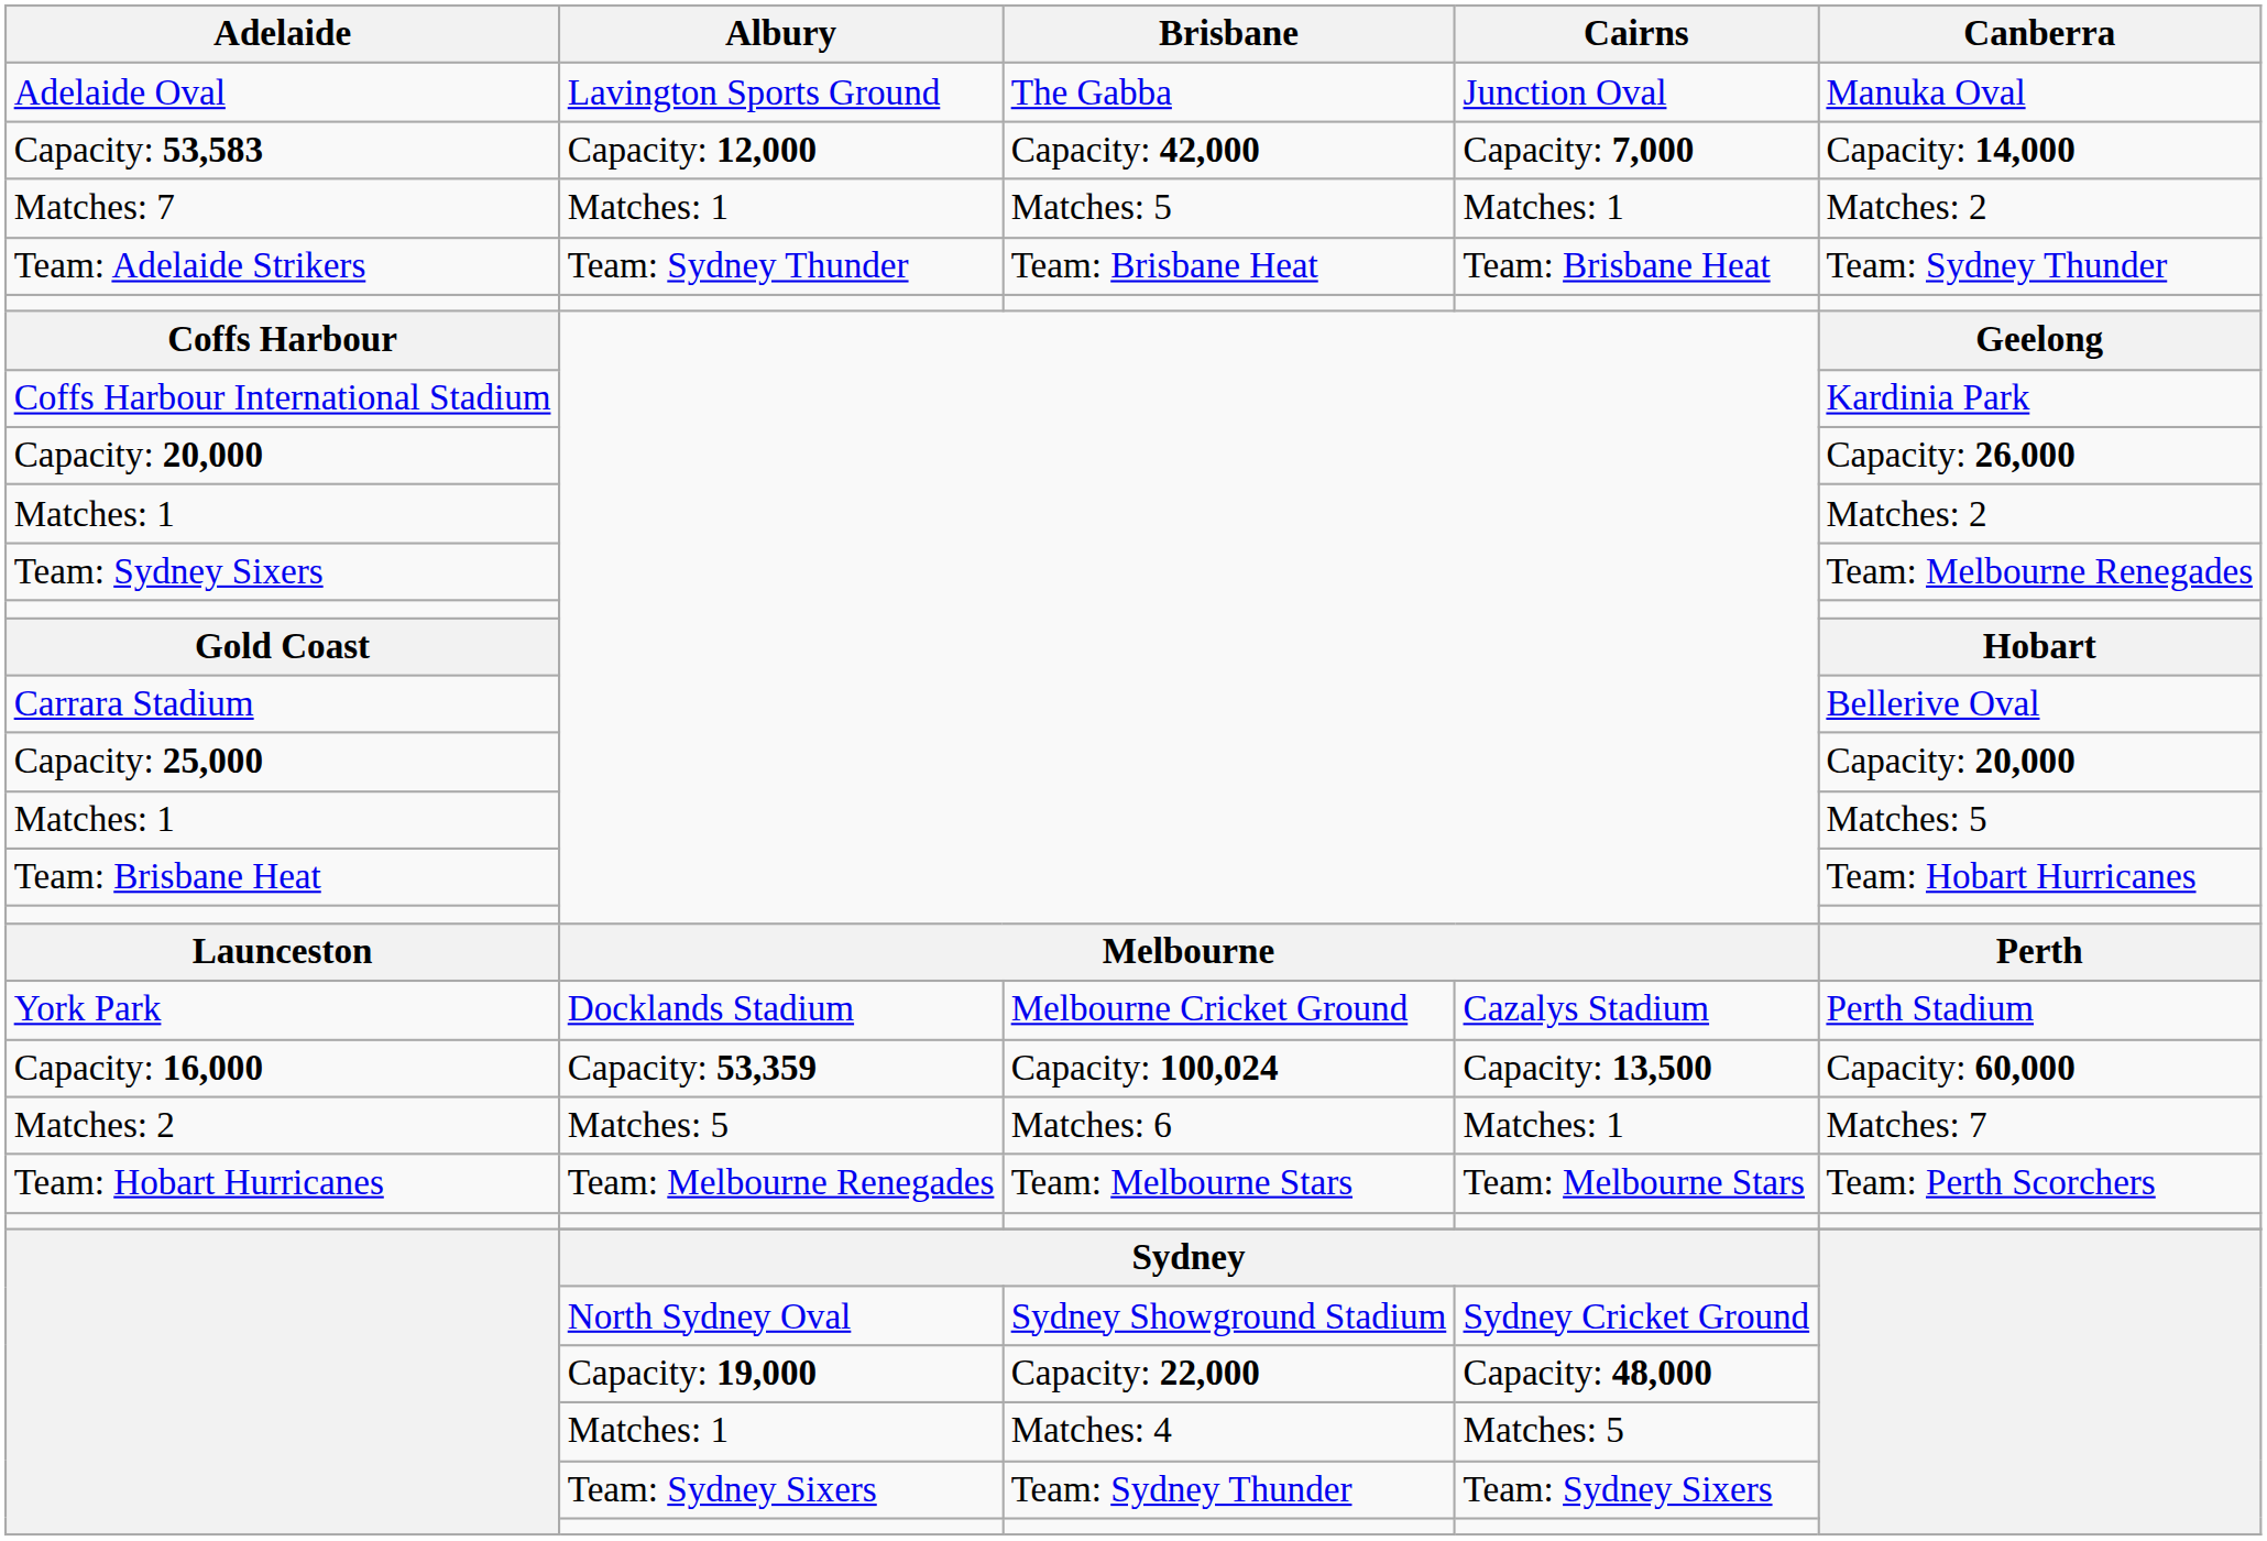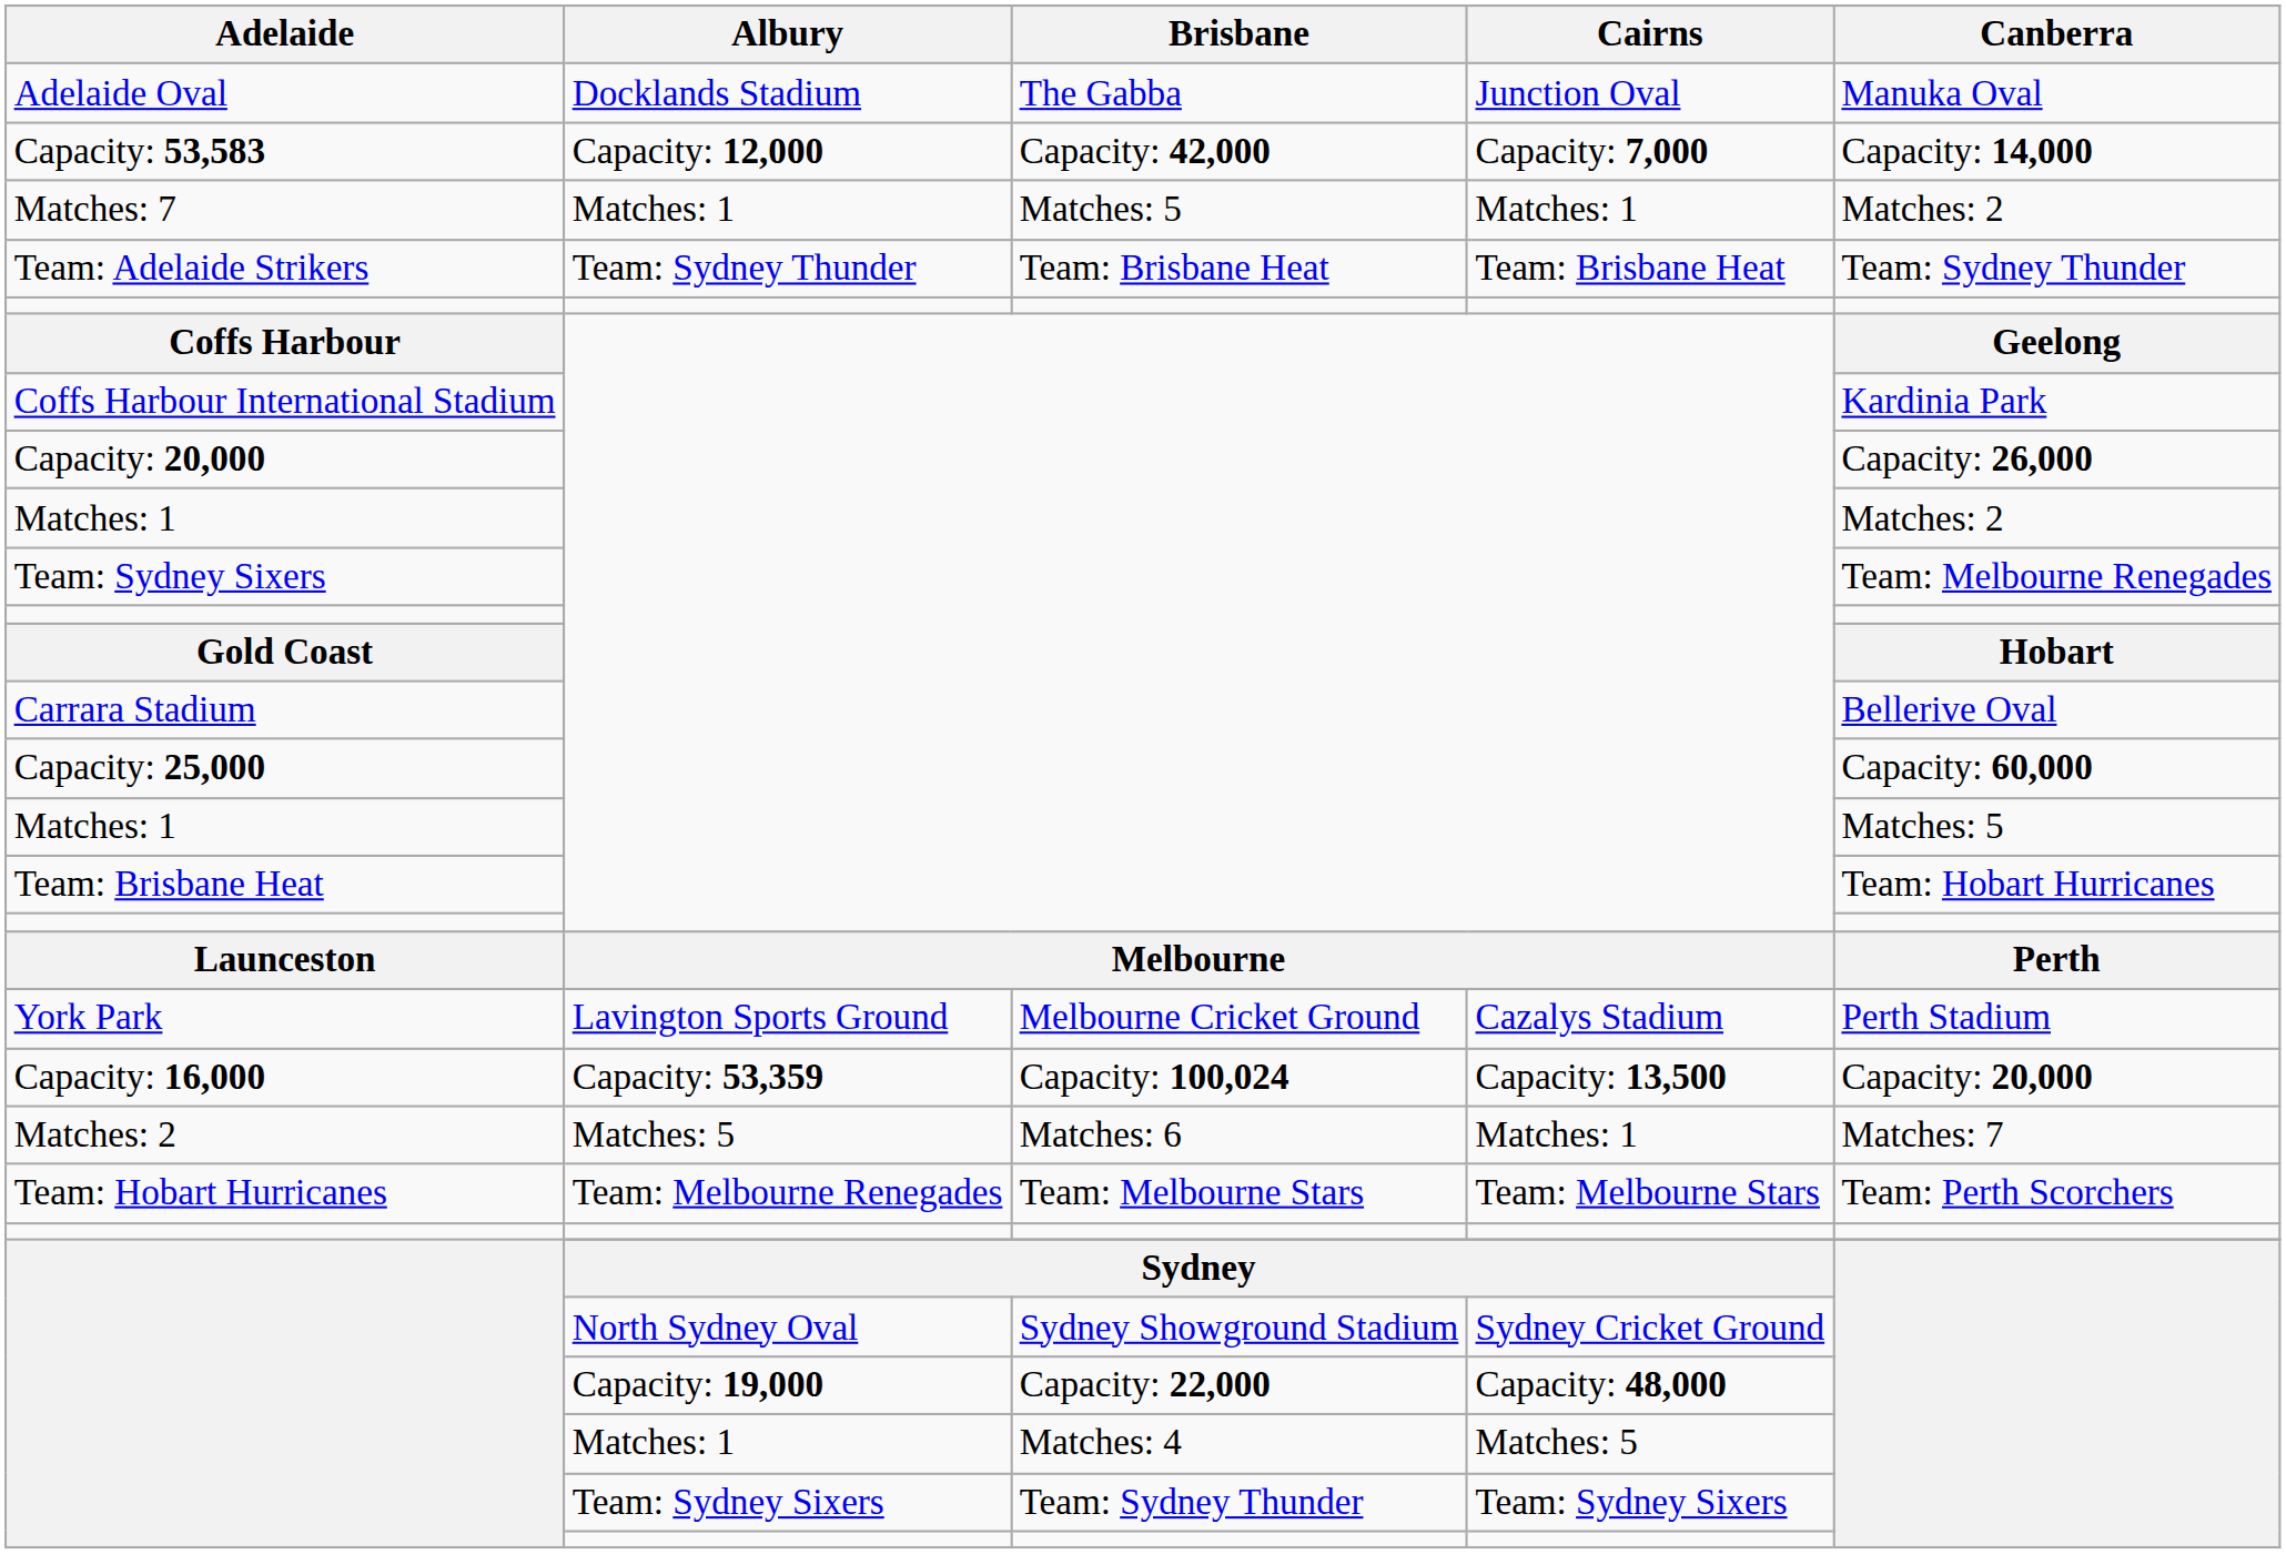 <table class="wikitable">
 <tr>
 <th>Adelaide</th>
 <th>Albury</th>
 <th>Brisbane</th>
 <th>Cairns</th>
 <th>Canberra</th>
 </tr>
 <tr>
 <td><a href='#'>Adelaide Oval</a></td>
-<td><a href='#'>Lavington Sports Ground</a></td>
+<td><a href='#'>Docklands Stadium</a></td>
 <td><a href='#'>The Gabba</a></td>
 <td><a href='#'>Junction Oval</a></td>
 <td><a href='#'>Manuka Oval</a></td>
 </tr>
 <tr>
 <td>Capacity: <strong>53,583</strong></td>
 <td>Capacity: <strong>12,000</strong></td>
 <td>Capacity: <strong>42,000</strong></td>
 <td>Capacity: <strong>7,000</strong></td>
 <td>Capacity: <strong>14,000</strong></td>
 </tr>
 <tr>
 <td>Matches: 7</td>
 <td>Matches: 1</td>
 <td>Matches: 5</td>
 <td>Matches: 1</td>
 <td>Matches: 2</td>
 </tr>
 <tr>
 <td>Team: <a href='#'>Adelaide Strikers</a></td>
 <td>Team: <a href='#'>Sydney Thunder</a></td>
 <td>Team: <a href='#'>Brisbane Heat</a></td>
 <td>Team: <a href='#'>Brisbane Heat</a></td>
 <td>Team: <a href='#'>Sydney Thunder</a></td>
 </tr>
 <tr>
 <td></td>
 <td></td>
 <td></td>
 <td></td>
 <td></td>
 </tr>
 <tr>
 <th>Coffs Harbour</th>
 <td colspan="3" rowspan="12"></td>
 <th>Geelong</th>
 </tr>
 <tr>
 <td><a href='#'>Coffs Harbour International Stadium</a></td>
 <td><a href='#'>Kardinia Park</a></td>
 </tr>
 <tr>
 <td>Capacity: <strong>20,000</strong></td>
 <td>Capacity: <strong>26,000</strong></td>
 </tr>
 <tr>
 <td>Matches: 1</td>
 <td>Matches: 2</td>
 </tr>
 <tr>
 <td>Team: <a href='#'>Sydney Sixers</a></td>
 <td>Team: <a href='#'>Melbourne Renegades</a></td>
 </tr>
 <tr>
 <td></td>
 <td></td>
 </tr>
 <tr>
 <th>Gold Coast</th>
 <th>Hobart</th>
 </tr>
 <tr>
 <td><a href='#'>Carrara Stadium</a></td>
 <td><a href='#'>Bellerive Oval</a></td>
 </tr>
 <tr>
 <td>Capacity: <strong>25,000</strong></td>
-<td>Capacity: <strong>20,000</strong></td>
+<td>Capacity: <strong>60,000</strong></td>
 </tr>
 <tr>
 <td>Matches: 1</td>
 <td>Matches: 5</td>
 </tr>
 <tr>
 <td>Team: <a href='#'>Brisbane Heat</a></td>
 <td>Team: <a href='#'>Hobart Hurricanes</a></td>
 </tr>
 <tr>
 <td></td>
 <td></td>
 </tr>
 <tr>
 <th>Launceston</th>
 <th colspan="3">Melbourne</th>
 <th>Perth</th>
 </tr>
 <tr>
 <td><a href='#'>York Park</a></td>
-<td><a href='#'>Docklands Stadium</a></td>
+<td><a href='#'>Lavington Sports Ground</a></td>
 <td><a href='#'>Melbourne Cricket Ground</a></td>
 <td><a href='#'>Cazalys Stadium</a></td>
 <td><a href='#'>Perth Stadium</a></td>
 </tr>
 <tr>
 <td>Capacity: <strong>16,000</strong></td>
 <td>Capacity: <strong>53,359</strong></td>
 <td>Capacity: <strong>100,024</strong></td>
 <td>Capacity: <strong>13,500</strong></td>
-<td>Capacity: <strong>60,000</strong></td>
+<td>Capacity: <strong>20,000</strong></td>
 </tr>
 <tr>
 <td>Matches: 2</td>
 <td>Matches: 5</td>
 <td>Matches: 6</td>
 <td>Matches: 1</td>
 <td>Matches: 7</td>
 </tr>
 <tr>
 <td>Team: <a href='#'>Hobart Hurricanes</a></td>
 <td>Team: <a href='#'>Melbourne Renegades</a></td>
 <td>Team: <a href='#'>Melbourne Stars</a></td>
 <td>Team: <a href='#'>Melbourne Stars</a></td>
 <td>Team: <a href='#'>Perth Scorchers</a></td>
 </tr>
 <tr>
 <td></td>
 <td></td>
 <td></td>
 <td></td>
 <td></td>
 </tr>
 <tr>
 <th rowspan="7"></th>
 </tr>
 <tr>
 <th colspan="3">Sydney</th>
 <th colspan="2" rowspan="6"></th>
 </tr>
 <tr>
 <td><a href='#'>North Sydney Oval</a></td>
 <td><a href='#'>Sydney Showground Stadium</a></td>
 <td><a href='#'>Sydney Cricket Ground</a></td>
 </tr>
 <tr>
 <td>Capacity: <strong>19,000</strong></td>
 <td>Capacity: <strong>22,000</strong></td>
 <td>Capacity: <strong>48,000</strong></td>
 </tr>
 <tr>
 <td>Matches: 1</td>
 <td>Matches: 4</td>
 <td>Matches: 5</td>
 </tr>
 <tr>
 <td>Team: <a href='#'>Sydney Sixers</a></td>
 <td>Team: <a href='#'>Sydney Thunder</a></td>
 <td>Team: <a href='#'>Sydney Sixers</a></td>
 </tr>
 <tr>
 <td></td>
 <td></td>
 <td></td>
 </tr>
 </table>
